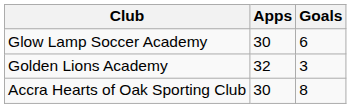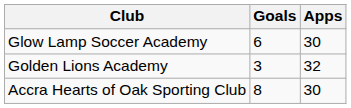 <table class="wikitable">
 <tr>
 <th>Club</th>
+<th>Goals</th>
 <th>Apps</th>
-<th>Goals</th>
 </tr>
 <tr>
 <td>Glow Lamp Soccer Academy</td>
+<td>6</td>
 <td>30</td>
-<td>6</td>
 </tr>
 <tr>
 <td>Golden Lions Academy</td>
+<td>3</td>
 <td>32</td>
-<td>3</td>
 </tr>
 <tr>
 <td>Accra Hearts of Oak Sporting Club</td>
+<td>8</td>
 <td>30</td>
-<td>8</td>
 </tr>
 </table>
